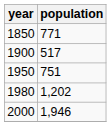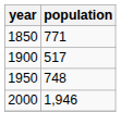 <table class="wikitable">
 <tr>
 <th>year</th>
 <th>population</th>
 </tr>
 <tr>
 <td>1850</td>
 <td>771</td>
 </tr>
 <tr>
 <td>1900</td>
 <td>517</td>
 </tr>
 <tr>
 <td>1950</td>
-<td>751</td>
-</tr>
-<tr>
-<td>1980</td>
-<td>1,202</td>
+<td>748</td>
 </tr>
 <tr>
 <td>2000</td>
 <td>1,946</td>
 </tr>
 <tr>
 </tr>
 </table>
